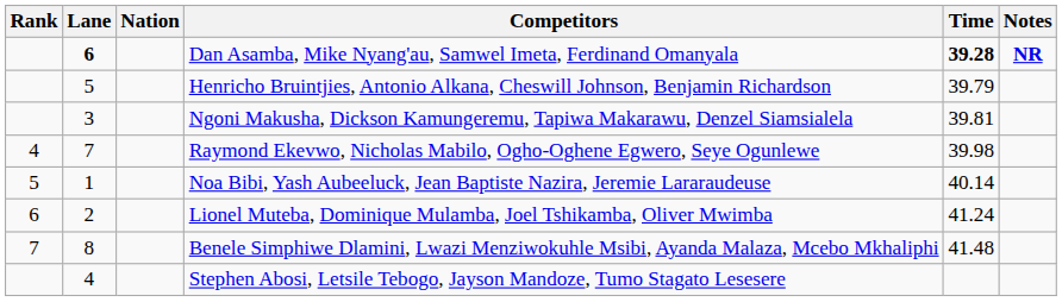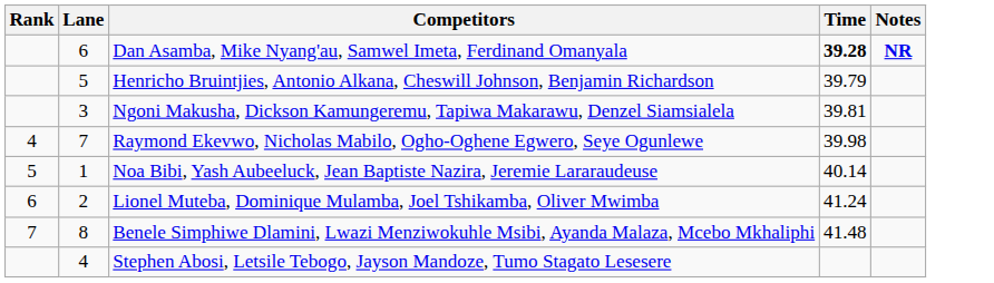 <table class="wikitable sortable" style="text-align:center">
 <tr>
 <th>Rank</th>
 <th>Lane</th>
-<th>Nation</th>
 <th>Competitors</th>
 <th>Time</th>
 <th>Notes</th>
 </tr>
 <tr>
 <td></td>
-<td><strong>6</strong></td>
-<td align=left></td>
+<td>6</td>
 <td align=left><a href='#'>Dan Asamba</a>, <a href='#'>Mike Nyang'au</a>, <a href='#'>Samwel Imeta</a>, <a href='#'>Ferdinand Omanyala</a></td>
 <td><strong>39.28</strong></td>
 <td><strong><a href='#'>NR</a></strong></td>
 </tr>
 <tr>
 <td></td>
 <td>5</td>
-<td align=left></td>
 <td align=left><a href='#'>Henricho Bruintjies</a>, <a href='#'>Antonio Alkana</a>, <a href='#'>Cheswill Johnson</a>, <a href='#'>Benjamin Richardson</a></td>
 <td>39.79</td>
 <td></td>
 </tr>
 <tr>
 <td></td>
 <td>3</td>
-<td align=left></td>
 <td align=left><a href='#'>Ngoni Makusha</a>, <a href='#'>Dickson Kamungeremu</a>, <a href='#'>Tapiwa Makarawu</a>, <a href='#'>Denzel Siamsialela</a></td>
 <td>39.81</td>
 <td></td>
 </tr>
 <tr>
 <td>4</td>
 <td>7</td>
-<td align=left></td>
 <td align=left><a href='#'>Raymond Ekevwo</a>, <a href='#'>Nicholas Mabilo</a>, <a href='#'>Ogho-Oghene Egwero</a>, <a href='#'>Seye Ogunlewe</a></td>
 <td>39.98</td>
 <td></td>
 </tr>
 <tr>
 <td>5</td>
 <td>1</td>
-<td align=left></td>
 <td align=left><a href='#'>Noa Bibi</a>, <a href='#'>Yash Aubeeluck</a>, <a href='#'>Jean Baptiste Nazira</a>, <a href='#'>Jeremie Lararaudeuse</a></td>
 <td>40.14</td>
 <td></td>
 </tr>
 <tr>
 <td>6</td>
 <td>2</td>
-<td align=left></td>
 <td align=left><a href='#'>Lionel Muteba</a>, <a href='#'>Dominique Mulamba</a>, <a href='#'>Joel Tshikamba</a>, <a href='#'>Oliver Mwimba</a></td>
 <td>41.24</td>
 <td></td>
 </tr>
 <tr>
 <td>7</td>
 <td>8</td>
-<td align=left></td>
 <td align=left><a href='#'>Benele Simphiwe Dlamini</a>, <a href='#'>Lwazi Menziwokuhle Msibi</a>, <a href='#'>Ayanda Malaza</a>, <a href='#'>Mcebo Mkhaliphi</a></td>
 <td>41.48</td>
 <td></td>
 </tr>
 <tr>
 <td></td>
 <td>4</td>
-<td align=left></td>
 <td align=left><a href='#'>Stephen Abosi</a>, <a href='#'>Letsile Tebogo</a>, <a href='#'>Jayson Mandoze</a>, <a href='#'>Tumo Stagato Lesesere</a></td>
 <td></td>
 <td></td>
 </tr>
 </table>
